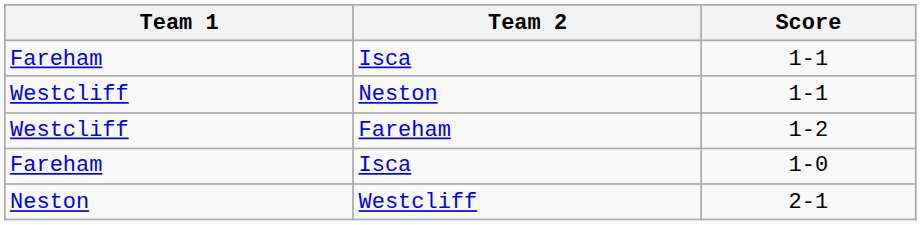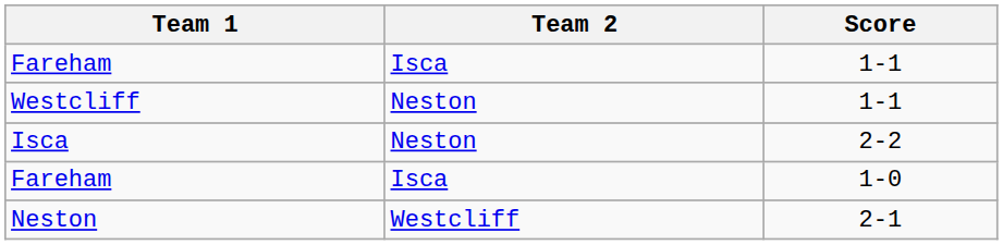 <table class="wikitable" style="font-size: 100%">
 <tr>
 <th width=200>Team 1</th>
 <th width=200>Team 2</th>
 <th width=120>Score</th>
 </tr>
 <tr>
 <td><a href='#'>Fareham</a></td>
 <td><a href='#'>Isca</a></td>
 <td align=center>1-1</td>
 </tr>
 <tr>
 <td><a href='#'>Westcliff</a></td>
 <td><a href='#'>Neston</a></td>
 <td align=center>1-1</td>
 </tr>
 <tr>
-<td><a href='#'>Westcliff</a></td>
-<td><a href='#'>Fareham</a></td>
-<td align=center>1-2</td>
+<td><a href='#'>Isca</a></td>
+<td><a href='#'>Neston</a></td>
+<td align=center>2-2</td>
 </tr>
 <tr>
 <td><a href='#'>Fareham</a></td>
 <td><a href='#'>Isca</a></td>
 <td align=center>1-0</td>
 </tr>
 <tr>
 <td><a href='#'>Neston</a></td>
 <td><a href='#'>Westcliff</a></td>
 <td align=center>2-1</td>
 </tr>
 </table>
